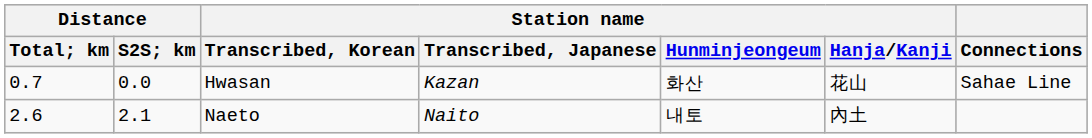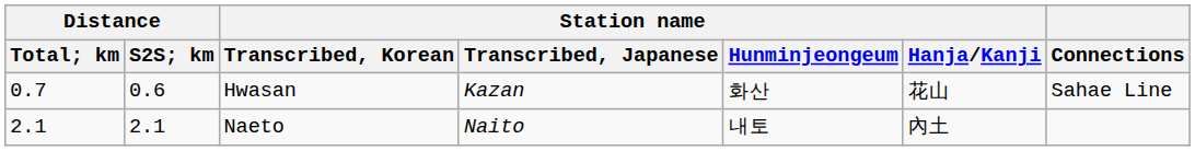 <table class="wikitable" style="font-size:90%;">
 <tr>
 <th colspan="2">Distance</th>
 <th colspan="4">Station name</th>
 <th colspan="3"></th>
 </tr>
 <tr>
 <th>Total; km</th>
 <th>S2S; km</th>
 <th>Transcribed, Korean</th>
 <th>Transcribed, Japanese</th>
 <th><a href='#'>Hunminjeongeum</a></th>
 <th><a href='#'>Hanja</a>/<a href='#'>Kanji</a></th>
 <th>Connections</th>
 </tr>
 <tr>
 <td>0.7</td>
-<td>0.0</td>
+<td>0.6</td>
 <td>Hwasan</td>
 <td><em>Kazan</em></td>
 <td>화산</td>
 <td>花山</td>
 <td>Sahae Line</td>
 </tr>
 <tr>
-<td>2.6</td>
+<td>2.1</td>
 <td>2.1</td>
 <td>Naeto</td>
 <td><em>Naito</em></td>
 <td>내토</td>
 <td>內土</td>
 <td></td>
 </tr>
 </table>
